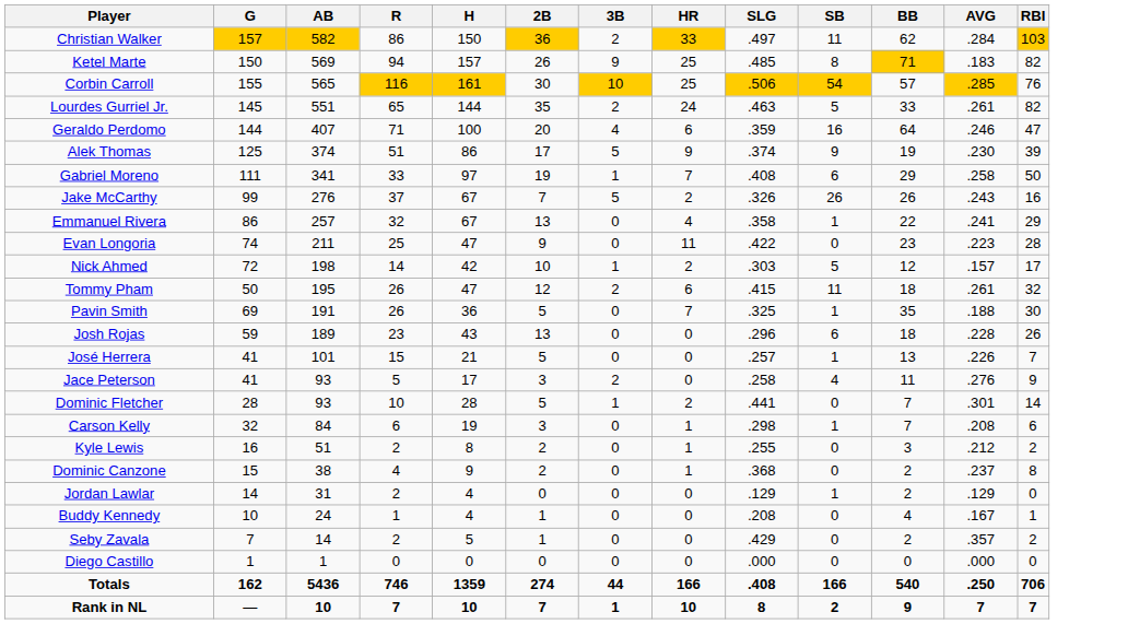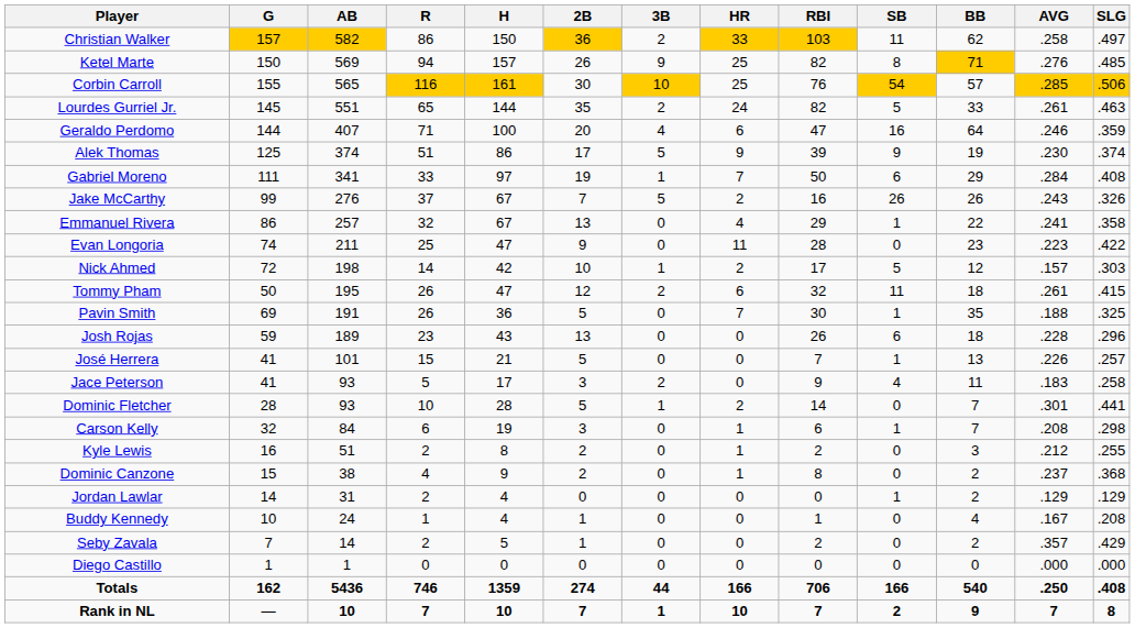 <table class=wikitable style="text-align:center">
 <tr>
 <th bgcolor=#DDDDFF; width="20%">Player</th>
 <th bgcolor=#DDDDFF; width="7%">G</th>
 <th bgcolor=#DDDDFF; width="7%">AB</th>
 <th bgcolor=#DDDDFF; width="7%">R</th>
 <th bgcolor=#DDDDFF; width="7%">H</th>
 <th bgcolor=#DDDDFF; width="7%">2B</th>
 <th bgcolor=#DDDDFF; width="7%">3B</th>
 <th bgcolor=#DDDDFF; width="7%">HR</th>
-<th bgcolor=#DDDDFF; width="7%">SLG</th>
+<th bgcolor=#DDDDFF; width="7%">RBI</th>
 <th bgcolor=#DDDDFF; width="7%">SB</th>
 <th bgcolor=#DDDDFF; width="7%">BB</th>
 <th bgcolor=#DDDDFF; width="7%">AVG</th>
-<th bgcolor=#DDDDFF; width="7%">RBI</th>
+<th bgcolor=#DDDDFF; width="7%">SLG</th>
 </tr>
 <tr>
 <td><a href='#'>Christian Walker</a></td>
 <td bgcolor=#ffcc00>157</td>
 <td bgcolor=#ffcc00>582</td>
 <td>86</td>
 <td>150</td>
 <td bgcolor=#ffcc00>36</td>
 <td>2</td>
 <td bgcolor=#ffcc00>33</td>
-<td>.497</td>
+<td bgcolor=#ffcc00>103</td>
 <td>11</td>
 <td>62</td>
-<td>.284</td>
-<td bgcolor=#ffcc00>103</td>
+<td>.258</td>
+<td>.497</td>
 </tr>
 <tr>
 <td><a href='#'>Ketel Marte</a></td>
 <td>150</td>
 <td>569</td>
 <td>94</td>
 <td>157</td>
 <td>26</td>
 <td>9</td>
 <td>25</td>
-<td>.485</td>
+<td>82</td>
 <td>8</td>
 <td bgcolor=#ffcc00>71</td>
-<td>.183</td>
-<td>82</td>
+<td>.276</td>
+<td>.485</td>
 </tr>
 <tr>
 <td><a href='#'>Corbin Carroll</a></td>
 <td>155</td>
 <td>565</td>
 <td bgcolor=#ffcc00>116</td>
 <td bgcolor=#ffcc00>161</td>
 <td>30</td>
 <td bgcolor=#ffcc00>10</td>
 <td>25</td>
-<td bgcolor=#ffcc00>.506</td>
+<td>76</td>
 <td bgcolor=#ffcc00>54</td>
 <td>57</td>
 <td bgcolor=#ffcc00>.285</td>
-<td>76</td>
+<td bgcolor=#ffcc00>.506</td>
 </tr>
 <tr>
 <td><a href='#'>Lourdes Gurriel Jr.</a></td>
 <td>145</td>
 <td>551</td>
 <td>65</td>
 <td>144</td>
 <td>35</td>
 <td>2</td>
 <td>24</td>
-<td>.463</td>
+<td>82</td>
 <td>5</td>
 <td>33</td>
 <td>.261</td>
-<td>82</td>
+<td>.463</td>
 </tr>
 <tr>
 <td><a href='#'>Geraldo Perdomo</a></td>
 <td>144</td>
 <td>407</td>
 <td>71</td>
 <td>100</td>
 <td>20</td>
 <td>4</td>
 <td>6</td>
-<td>.359</td>
+<td>47</td>
 <td>16</td>
 <td>64</td>
 <td>.246</td>
-<td>47</td>
+<td>.359</td>
 </tr>
 <tr>
 <td><a href='#'>Alek Thomas</a></td>
 <td>125</td>
 <td>374</td>
 <td>51</td>
 <td>86</td>
 <td>17</td>
 <td>5</td>
 <td>9</td>
-<td>.374</td>
+<td>39</td>
 <td>9</td>
 <td>19</td>
 <td>.230</td>
-<td>39</td>
+<td>.374</td>
 </tr>
 <tr>
 <td><a href='#'>Gabriel Moreno</a></td>
 <td>111</td>
 <td>341</td>
 <td>33</td>
 <td>97</td>
 <td>19</td>
 <td>1</td>
 <td>7</td>
-<td>.408</td>
+<td>50</td>
 <td>6</td>
 <td>29</td>
-<td>.258</td>
-<td>50</td>
+<td>.284</td>
+<td>.408</td>
 </tr>
 <tr>
 <td><a href='#'>Jake McCarthy</a></td>
 <td>99</td>
 <td>276</td>
 <td>37</td>
 <td>67</td>
 <td>7</td>
 <td>5</td>
 <td>2</td>
-<td>.326</td>
+<td>16</td>
 <td>26</td>
 <td>26</td>
 <td>.243</td>
-<td>16</td>
+<td>.326</td>
 </tr>
 <tr>
 <td><a href='#'>Emmanuel Rivera</a></td>
 <td>86</td>
 <td>257</td>
 <td>32</td>
 <td>67</td>
 <td>13</td>
 <td>0</td>
 <td>4</td>
-<td>.358</td>
+<td>29</td>
 <td>1</td>
 <td>22</td>
 <td>.241</td>
-<td>29</td>
+<td>.358</td>
 </tr>
 <tr>
 <td><a href='#'>Evan Longoria</a></td>
 <td>74</td>
 <td>211</td>
 <td>25</td>
 <td>47</td>
 <td>9</td>
 <td>0</td>
 <td>11</td>
-<td>.422</td>
+<td>28</td>
 <td>0</td>
 <td>23</td>
 <td>.223</td>
-<td>28</td>
+<td>.422</td>
 </tr>
 <tr>
 <td><a href='#'>Nick Ahmed</a></td>
 <td>72</td>
 <td>198</td>
 <td>14</td>
 <td>42</td>
 <td>10</td>
 <td>1</td>
 <td>2</td>
-<td>.303</td>
+<td>17</td>
 <td>5</td>
 <td>12</td>
 <td>.157</td>
-<td>17</td>
+<td>.303</td>
 </tr>
 <tr>
 <td><a href='#'>Tommy Pham</a></td>
 <td>50</td>
 <td>195</td>
 <td>26</td>
 <td>47</td>
 <td>12</td>
 <td>2</td>
 <td>6</td>
-<td>.415</td>
+<td>32</td>
 <td>11</td>
 <td>18</td>
 <td>.261</td>
-<td>32</td>
+<td>.415</td>
 </tr>
 <tr>
 <td><a href='#'>Pavin Smith</a></td>
 <td>69</td>
 <td>191</td>
 <td>26</td>
 <td>36</td>
 <td>5</td>
 <td>0</td>
 <td>7</td>
-<td>.325</td>
+<td>30</td>
 <td>1</td>
 <td>35</td>
 <td>.188</td>
-<td>30</td>
+<td>.325</td>
 </tr>
 <tr>
 <td><a href='#'>Josh Rojas</a></td>
 <td>59</td>
 <td>189</td>
 <td>23</td>
 <td>43</td>
 <td>13</td>
 <td>0</td>
 <td>0</td>
-<td>.296</td>
+<td>26</td>
 <td>6</td>
 <td>18</td>
 <td>.228</td>
-<td>26</td>
+<td>.296</td>
 </tr>
 <tr>
 <td><a href='#'>José Herrera</a></td>
 <td>41</td>
 <td>101</td>
 <td>15</td>
 <td>21</td>
 <td>5</td>
 <td>0</td>
 <td>0</td>
-<td>.257</td>
+<td>7</td>
 <td>1</td>
 <td>13</td>
 <td>.226</td>
-<td>7</td>
+<td>.257</td>
 </tr>
 <tr>
 <td><a href='#'>Jace Peterson</a></td>
 <td>41</td>
 <td>93</td>
 <td>5</td>
 <td>17</td>
 <td>3</td>
 <td>2</td>
 <td>0</td>
-<td>.258</td>
+<td>9</td>
 <td>4</td>
 <td>11</td>
-<td>.276</td>
-<td>9</td>
+<td>.183</td>
+<td>.258</td>
 </tr>
 <tr>
 <td><a href='#'>Dominic Fletcher</a></td>
 <td>28</td>
 <td>93</td>
 <td>10</td>
 <td>28</td>
 <td>5</td>
 <td>1</td>
 <td>2</td>
-<td>.441</td>
+<td>14</td>
 <td>0</td>
 <td>7</td>
 <td>.301</td>
-<td>14</td>
+<td>.441</td>
 </tr>
 <tr>
 <td><a href='#'>Carson Kelly</a></td>
 <td>32</td>
 <td>84</td>
 <td>6</td>
 <td>19</td>
 <td>3</td>
 <td>0</td>
 <td>1</td>
-<td>.298</td>
+<td>6</td>
 <td>1</td>
 <td>7</td>
 <td>.208</td>
-<td>6</td>
+<td>.298</td>
 </tr>
 <tr>
 <td><a href='#'>Kyle Lewis</a></td>
 <td>16</td>
 <td>51</td>
 <td>2</td>
 <td>8</td>
 <td>2</td>
 <td>0</td>
 <td>1</td>
-<td>.255</td>
+<td>2</td>
 <td>0</td>
 <td>3</td>
 <td>.212</td>
-<td>2</td>
+<td>.255</td>
 </tr>
 <tr>
 <td><a href='#'>Dominic Canzone</a></td>
 <td>15</td>
 <td>38</td>
 <td>4</td>
 <td>9</td>
 <td>2</td>
 <td>0</td>
 <td>1</td>
-<td>.368</td>
+<td>8</td>
 <td>0</td>
 <td>2</td>
 <td>.237</td>
-<td>8</td>
+<td>.368</td>
 </tr>
 <tr>
 <td><a href='#'>Jordan Lawlar</a></td>
 <td>14</td>
 <td>31</td>
 <td>2</td>
 <td>4</td>
 <td>0</td>
 <td>0</td>
 <td>0</td>
-<td>.129</td>
+<td>0</td>
 <td>1</td>
 <td>2</td>
 <td>.129</td>
-<td>0</td>
+<td>.129</td>
 </tr>
 <tr>
 <td><a href='#'>Buddy Kennedy</a></td>
 <td>10</td>
 <td>24</td>
 <td>1</td>
 <td>4</td>
 <td>1</td>
 <td>0</td>
 <td>0</td>
-<td>.208</td>
+<td>1</td>
 <td>0</td>
 <td>4</td>
 <td>.167</td>
-<td>1</td>
+<td>.208</td>
 </tr>
 <tr>
 <td><a href='#'>Seby Zavala</a></td>
 <td>7</td>
 <td>14</td>
 <td>2</td>
 <td>5</td>
 <td>1</td>
 <td>0</td>
 <td>0</td>
-<td>.429</td>
+<td>2</td>
 <td>0</td>
 <td>2</td>
 <td>.357</td>
-<td>2</td>
+<td>.429</td>
 </tr>
 <tr>
 <td><a href='#'>Diego Castillo</a></td>
 <td>1</td>
 <td>1</td>
 <td>0</td>
 <td>0</td>
 <td>0</td>
 <td>0</td>
 <td>0</td>
-<td>.000</td>
+<td>0</td>
 <td>0</td>
 <td>0</td>
 <td>.000</td>
-<td>0</td>
+<td>.000</td>
 </tr>
 <tr>
 <td><strong>Totals</strong></td>
 <td><strong>162</strong></td>
 <td><strong>5436</strong></td>
 <td><strong>746</strong></td>
 <td><strong>1359</strong></td>
 <td><strong>274</strong></td>
 <td><strong>44</strong></td>
 <td><strong>166</strong></td>
-<td><strong>.408</strong></td>
+<td><strong>706</strong></td>
 <td><strong>166</strong></td>
 <td><strong>540</strong></td>
 <td><strong>.250</strong></td>
-<td><strong>706</strong></td>
+<td><strong>.408</strong></td>
 </tr>
 <tr>
 <td><strong>Rank in NL</strong></td>
 <td>—</td>
 <td><strong>10</strong></td>
 <td><strong>7</strong></td>
 <td><strong>10</strong></td>
 <td><strong>7</strong></td>
 <td><strong>1</strong></td>
 <td><strong>10</strong></td>
-<td><strong>8</strong></td>
+<td><strong>7</strong></td>
 <td><strong>2</strong></td>
 <td><strong>9</strong></td>
 <td><strong>7</strong></td>
-<td><strong>7</strong></td>
+<td><strong>8</strong></td>
 </tr>
 </table>
